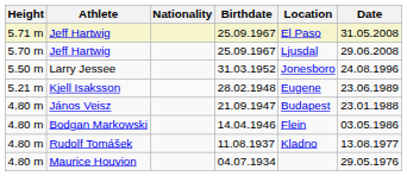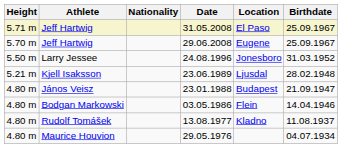 <table class="wikitable">
 <tr>
 <th>Height</th>
 <th>Athlete</th>
 <th>Nationality</th>
+<th>Date</th>
+<th>Location</th>
 <th>Birthdate</th>
-<th>Location</th>
-<th>Date</th>
 </tr>
 <tr bgcolor=#f6F5CE>
 <td>5.71 m </td>
 <td><a href='#'>Jeff Hartwig</a></td>
 <td></td>
+<td>31.05.2008</td>
+<td><a href='#'>El Paso</a></td>
 <td>25.09.1967</td>
-<td><a href='#'>El Paso</a></td>
-<td>31.05.2008</td>
 </tr>
 <tr>
 <td>5.70 m</td>
 <td><a href='#'>Jeff Hartwig</a></td>
 <td></td>
+<td>29.06.2008</td>
+<td><a href='#'>Eugene</a></td>
 <td>25.09.1967</td>
-<td><a href='#'>Ljusdal</a></td>
-<td>29.06.2008</td>
 </tr>
 <tr>
 <td>5.50 m</td>
 <td>Larry Jessee</td>
 <td></td>
+<td>24.08.1996</td>
+<td><a href='#'>Jonesboro</a></td>
 <td>31.03.1952</td>
-<td><a href='#'>Jonesboro</a></td>
-<td>24.08.1996</td>
 </tr>
 <tr>
 <td>5.21 m</td>
 <td><a href='#'>Kjell Isaksson</a></td>
 <td></td>
+<td>23.06.1989</td>
+<td><a href='#'>Ljusdal</a></td>
 <td>28.02.1948</td>
-<td><a href='#'>Eugene</a></td>
-<td>23.06.1989</td>
 </tr>
 <tr>
 <td>4.80 m</td>
 <td><a href='#'>János Veisz</a></td>
 <td></td>
+<td>23.01.1988</td>
+<td><a href='#'>Budapest</a></td>
 <td>21.09.1947</td>
-<td><a href='#'>Budapest</a></td>
-<td>23.01.1988</td>
 </tr>
 <tr>
 <td>4.80 m</td>
 <td><a href='#'>Bodgan Markowski</a></td>
 <td></td>
+<td>03.05.1986</td>
+<td><a href='#'>Flein</a></td>
 <td>14.04.1946</td>
-<td><a href='#'>Flein</a></td>
-<td>03.05.1986</td>
 </tr>
 <tr>
 <td>4.80 m</td>
 <td><a href='#'>Rudolf Tomášek</a></td>
 <td></td>
+<td>13.08.1977</td>
+<td><a href='#'>Kladno</a></td>
 <td>11.08.1937</td>
-<td><a href='#'>Kladno</a></td>
-<td>13.08.1977</td>
 </tr>
 <tr>
 <td>4.80 m</td>
 <td><a href='#'>Maurice Houvion</a></td>
 <td></td>
+<td>29.05.1976</td>
+<td></td>
 <td>04.07.1934</td>
-<td></td>
-<td>29.05.1976</td>
 </tr>
 </table>
